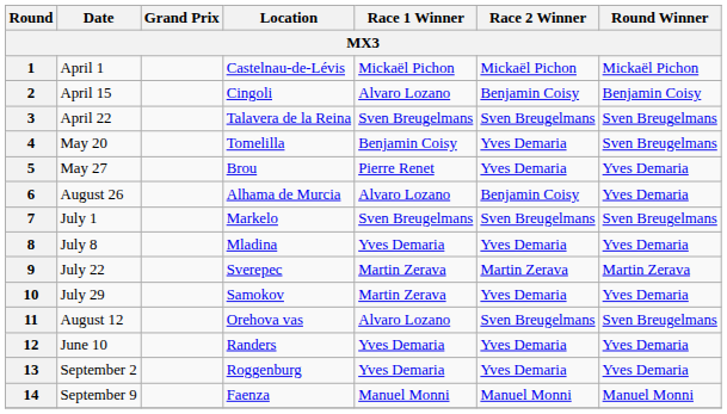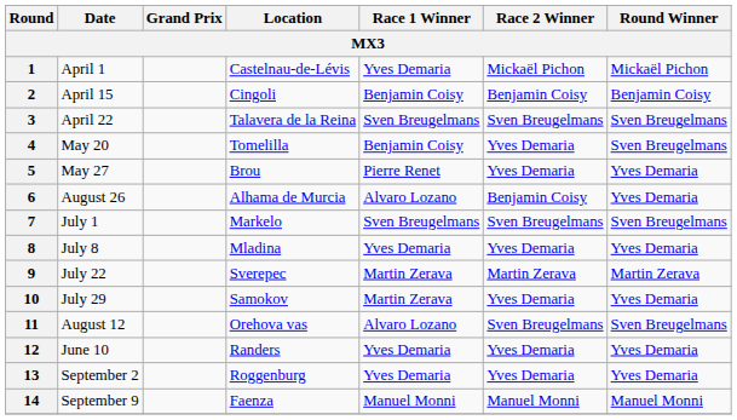 <table class="wikitable" style="font-size: 85%;">
 <tr>
 <th>Round</th>
 <th>Date</th>
 <th>Grand Prix</th>
 <th>Location</th>
 <th>Race 1 Winner</th>
 <th>Race 2 Winner</th>
 <th>Round Winner</th>
 </tr>
 <tr>
 <th colspan=7>MX3</th>
 </tr>
 <tr>
 <th>1</th>
 <td>April 1</td>
 <td></td>
 <td><a href='#'>Castelnau-de-Lévis</a></td>
-<td> <a href='#'>Mickaël Pichon</a></td>
+<td> <a href='#'>Yves Demaria</a></td>
 <td> <a href='#'>Mickaël Pichon</a></td>
 <td> <a href='#'>Mickaël Pichon</a></td>
 </tr>
 <tr>
 <th>2</th>
 <td>April 15</td>
 <td></td>
 <td><a href='#'>Cingoli</a></td>
-<td> <a href='#'>Alvaro Lozano</a></td>
+<td> <a href='#'>Benjamin Coisy</a></td>
 <td> <a href='#'>Benjamin Coisy</a></td>
 <td> <a href='#'>Benjamin Coisy</a></td>
 </tr>
 <tr>
 <th>3</th>
 <td>April 22</td>
 <td></td>
 <td><a href='#'>Talavera de la Reina</a></td>
 <td> <a href='#'>Sven Breugelmans</a></td>
 <td> <a href='#'>Sven Breugelmans</a></td>
 <td> <a href='#'>Sven Breugelmans</a></td>
 </tr>
 <tr>
 <th>4</th>
 <td>May 20</td>
 <td></td>
 <td><a href='#'>Tomelilla</a></td>
 <td> <a href='#'>Benjamin Coisy</a></td>
 <td> <a href='#'>Yves Demaria</a></td>
 <td> <a href='#'>Sven Breugelmans</a></td>
 </tr>
 <tr>
 <th>5</th>
 <td>May 27</td>
 <td></td>
 <td><a href='#'>Brou</a></td>
 <td> <a href='#'>Pierre Renet</a></td>
 <td> <a href='#'>Yves Demaria</a></td>
 <td> <a href='#'>Yves Demaria</a></td>
 </tr>
 <tr>
 <th>6</th>
 <td>August 26</td>
 <td></td>
 <td><a href='#'>Alhama de Murcia</a></td>
 <td> <a href='#'>Alvaro Lozano</a></td>
 <td> <a href='#'>Benjamin Coisy</a></td>
 <td> <a href='#'>Yves Demaria</a></td>
 </tr>
 <tr>
 <th>7</th>
 <td>July 1</td>
 <td></td>
 <td><a href='#'>Markelo</a></td>
 <td> <a href='#'>Sven Breugelmans</a></td>
 <td> <a href='#'>Sven Breugelmans</a></td>
 <td> <a href='#'>Sven Breugelmans</a></td>
 </tr>
 <tr>
 <th>8</th>
 <td>July 8</td>
 <td></td>
 <td><a href='#'>Mladina</a></td>
 <td> <a href='#'>Yves Demaria</a></td>
 <td> <a href='#'>Yves Demaria</a></td>
 <td> <a href='#'>Yves Demaria</a></td>
 </tr>
 <tr>
 <th>9</th>
 <td>July 22</td>
 <td></td>
 <td><a href='#'>Sverepec</a></td>
 <td> <a href='#'>Martin Zerava</a></td>
 <td> <a href='#'>Martin Zerava</a></td>
 <td> <a href='#'>Martin Zerava</a></td>
 </tr>
 <tr>
 <th>10</th>
 <td>July 29</td>
 <td></td>
 <td><a href='#'>Samokov</a></td>
 <td> <a href='#'>Martin Zerava</a></td>
 <td> <a href='#'>Yves Demaria</a></td>
 <td> <a href='#'>Yves Demaria</a></td>
 </tr>
 <tr>
 <th>11</th>
 <td>August 12</td>
 <td></td>
 <td><a href='#'>Orehova vas</a></td>
 <td> <a href='#'>Alvaro Lozano</a></td>
 <td> <a href='#'>Sven Breugelmans</a></td>
 <td> <a href='#'>Sven Breugelmans</a></td>
 </tr>
 <tr>
 <th>12</th>
 <td>June 10</td>
 <td></td>
 <td><a href='#'>Randers</a></td>
 <td> <a href='#'>Yves Demaria</a></td>
 <td> <a href='#'>Yves Demaria</a></td>
 <td> <a href='#'>Yves Demaria</a></td>
 </tr>
 <tr>
 <th>13</th>
 <td>September 2</td>
 <td></td>
 <td><a href='#'>Roggenburg</a></td>
 <td> <a href='#'>Yves Demaria</a></td>
 <td> <a href='#'>Yves Demaria</a></td>
 <td> <a href='#'>Yves Demaria</a></td>
 </tr>
 <tr>
 <th>14</th>
 <td>September 9</td>
 <td></td>
 <td><a href='#'>Faenza</a></td>
 <td> <a href='#'>Manuel Monni</a></td>
 <td> <a href='#'>Manuel Monni</a></td>
 <td> <a href='#'>Manuel Monni</a></td>
 </tr>
 <tr>
 </tr>
 </table>
